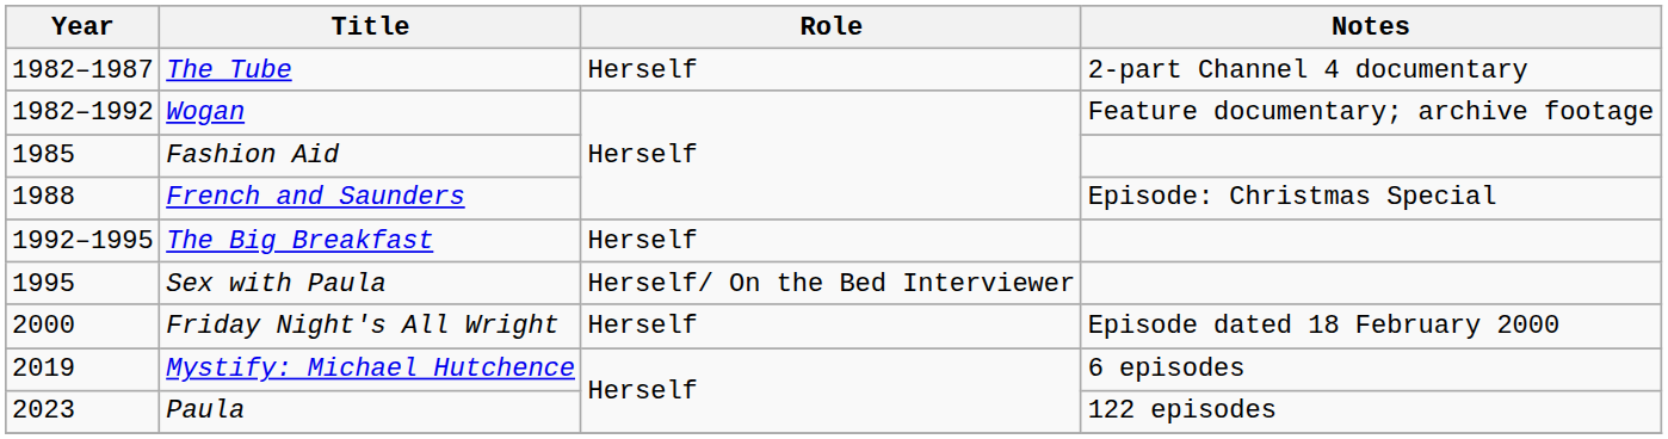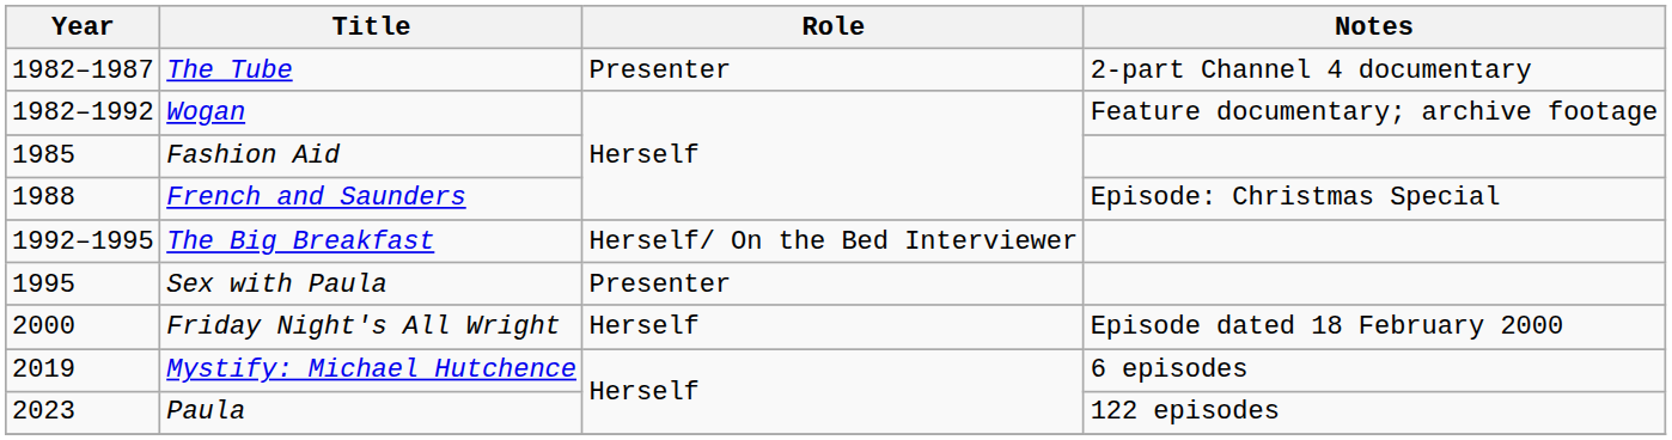 <table class="wikitable plainrowheaders sortable">
 <tr>
 <th scope="col">Year</th>
 <th scope="col">Title</th>
 <th scope="col">Role</th>
 <th class="unsortable">Notes</th>
 </tr>
 <tr>
 <td>1982–1987</td>
 <td><em><a href='#'>The Tube</a></em></td>
-<td>Herself</td>
+<td>Presenter</td>
 <td>2-part Channel 4 documentary</td>
 </tr>
 <tr>
 <td>1982–1992</td>
 <td><em><a href='#'>Wogan</a></em></td>
 <td rowspan="3">Herself</td>
 <td>Feature documentary; archive footage</td>
 </tr>
 <tr>
 <td>1985</td>
 <td><em>Fashion Aid</em></td>
 <td></td>
 </tr>
 <tr>
 <td>1988</td>
 <td><em><a href='#'>French and Saunders</a></em></td>
 <td>Episode: Christmas Special</td>
 </tr>
 <tr>
 <td>1992–1995</td>
 <td><em><a href='#'>The Big Breakfast</a></em></td>
-<td>Herself</td>
+<td>Herself/ On the Bed Interviewer</td>
 <td></td>
 </tr>
 <tr>
 <td>1995</td>
 <td><em>Sex with Paula</em></td>
-<td>Herself/ On the Bed Interviewer</td>
+<td>Presenter</td>
 <td></td>
 </tr>
 <tr>
 <td>2000</td>
 <td><em>Friday Night's All Wright</em></td>
 <td>Herself</td>
 <td>Episode dated 18 February 2000</td>
 </tr>
 <tr>
 <td>2019</td>
 <td><em><a href='#'>Mystify: Michael Hutchence</a></em></td>
 <td rowspan="2">Herself</td>
 <td>6 episodes</td>
 </tr>
 <tr>
 <td>2023</td>
 <td><em>Paula</em></td>
 <td>122 episodes</td>
 </tr>
 <tr>
 </tr>
 </table>
